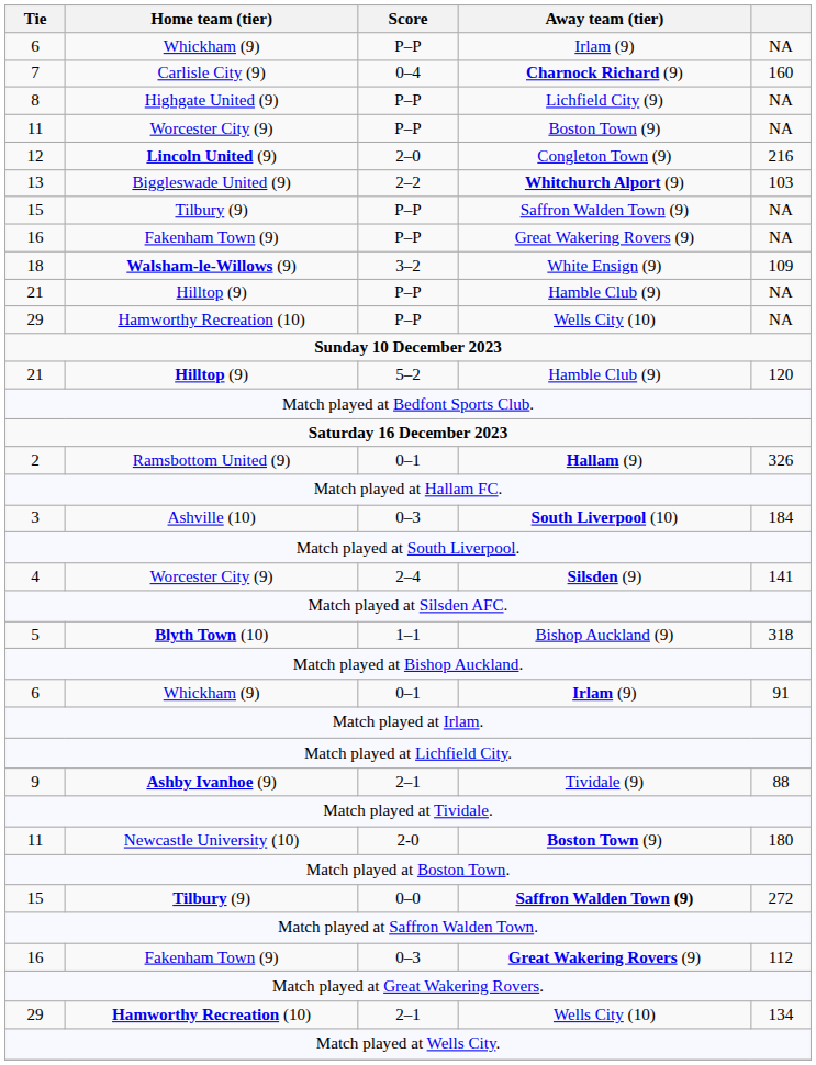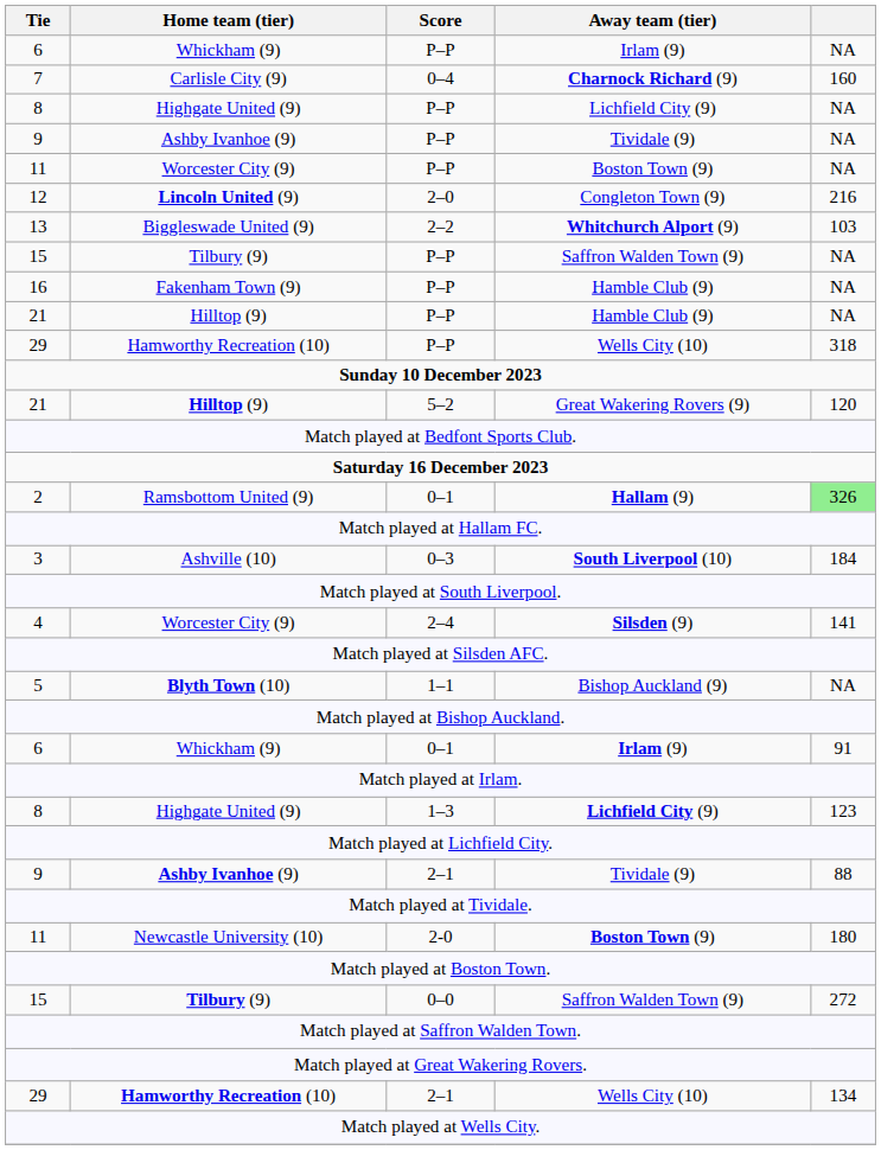 <table class="wikitable" style="width:700px;text-align:center;font-size:90%">
 <tr>
 <th scope="col" style="width: 7.50%">Tie</th>
 <th scope="col" style="width:36.25%">Home team (tier)</th>
 <th scope="col" style="width:12.50%">Score</th>
 <th scope="col" style="width:36.25%">Away team (tier)</th>
 <th scope="col" style="width: 7.50%"></th>
 </tr>
 <tr>
 <td>6</td>
 <td><a href='#'>Whickham</a> (9)</td>
 <td>P–P</td>
 <td><a href='#'>Irlam</a> (9)</td>
 <td>NA</td>
 </tr>
 <tr>
 <td>7</td>
 <td><a href='#'>Carlisle City</a> (9)</td>
 <td>0–4</td>
 <td><strong><a href='#'>Charnock Richard</a></strong> (9)</td>
 <td>160</td>
 </tr>
 <tr>
 <td>8</td>
 <td><a href='#'>Highgate United</a> (9)</td>
 <td>P–P</td>
 <td><a href='#'>Lichfield City</a> (9)</td>
+<td>NA</td>
+</tr>
+<tr>
+<td>9</td>
+<td><a href='#'>Ashby Ivanhoe</a> (9)</td>
+<td>P–P</td>
+<td><a href='#'>Tividale</a> (9)</td>
 <td>NA</td>
 </tr>
 <tr>
 <td>11</td>
 <td><a href='#'>Worcester City</a> (9)</td>
 <td>P–P</td>
 <td><a href='#'>Boston Town</a> (9)</td>
 <td>NA</td>
 </tr>
 <tr>
 <td>12</td>
 <td><strong><a href='#'>Lincoln United</a></strong> (9)</td>
 <td>2–0</td>
 <td><a href='#'>Congleton Town</a> (9)</td>
 <td>216</td>
 </tr>
 <tr>
 <td>13</td>
 <td><a href='#'>Biggleswade United</a> (9)</td>
 <td>2–2 </td>
 <td><strong><a href='#'>Whitchurch Alport</a></strong> (9)</td>
 <td>103</td>
 </tr>
 <tr>
 <td>15</td>
 <td><a href='#'>Tilbury</a> (9)</td>
 <td>P–P</td>
 <td><a href='#'>Saffron Walden Town</a> (9)</td>
 <td>NA</td>
 </tr>
 <tr>
 <td>16</td>
 <td><a href='#'>Fakenham Town</a> (9)</td>
 <td>P–P</td>
-<td><a href='#'>Great Wakering Rovers</a> (9)</td>
+<td><a href='#'>Hamble Club</a> (9)</td>
 <td>NA</td>
-</tr>
-<tr>
-<td>18</td>
-<td><strong><a href='#'>Walsham-le-Willows</a></strong> (9)</td>
-<td>3–2</td>
-<td><a href='#'>White Ensign</a> (9)</td>
-<td>109</td>
 </tr>
 <tr>
 <td>21</td>
 <td><a href='#'>Hilltop</a> (9)</td>
 <td>P–P</td>
 <td><a href='#'>Hamble Club</a> (9)</td>
 <td>NA</td>
 </tr>
 <tr>
 <td>29</td>
 <td><a href='#'>Hamworthy Recreation</a> (10)</td>
 <td>P–P</td>
 <td><a href='#'>Wells City</a> (10)</td>
-<td>NA</td>
+<td>318</td>
 </tr>
 <tr>
 <td colspan="5"><strong>Sunday 10 December 2023</strong></td>
 </tr>
 <tr>
 <td>21</td>
 <td><strong><a href='#'>Hilltop</a></strong> (9)</td>
 <td>5–2</td>
-<td><a href='#'>Hamble Club</a> (9)</td>
+<td><a href='#'>Great Wakering Rovers</a> (9)</td>
 <td>120</td>
 </tr>
 <tr>
 <td colspan="5" style="background:GhostWhite;height:20px;text-align:center">Match played at <a href='#'>Bedfont Sports Club</a>.</td>
 </tr>
 <tr>
 <td colspan="5"><strong>Saturday 16 December 2023</strong></td>
 </tr>
 <tr>
 <td>2</td>
 <td><a href='#'>Ramsbottom United</a> (9)</td>
 <td>0–1</td>
 <td><strong><a href='#'>Hallam</a></strong> (9)</td>
-<td>326</td>
+<td style="background: lightgreen;">326</td>
 </tr>
 <tr>
 <td colspan="5" style="background:GhostWhite;height:20px;text-align:center">Match played at <a href='#'>Hallam FC</a>.</td>
 </tr>
 <tr>
 <td>3</td>
 <td><a href='#'>Ashville</a> (10)</td>
 <td>0–3</td>
 <td><strong><a href='#'>South Liverpool</a></strong> (10)</td>
 <td>184</td>
 </tr>
 <tr>
 <td colspan="5" style="background:GhostWhite;height:20px;text-align:center">Match played at <a href='#'>South Liverpool</a>.</td>
 </tr>
 <tr>
 <td>4</td>
 <td><a href='#'>Worcester City</a> (9)</td>
 <td>2–4</td>
 <td><strong><a href='#'>Silsden</a></strong> (9)</td>
 <td>141</td>
 </tr>
 <tr>
 <td colspan="5" style="background:GhostWhite;height:20px;text-align:center">Match played at <a href='#'>Silsden AFC</a>.</td>
 </tr>
 <tr>
 <td>5</td>
 <td><strong><a href='#'>Blyth Town</a></strong> (10)</td>
 <td>1–1 </td>
 <td><a href='#'>Bishop Auckland</a> (9)</td>
-<td>318</td>
+<td>NA</td>
 </tr>
 <tr>
 <td colspan="5" style="background:GhostWhite;height:20px;text-align:center">Match played at <a href='#'>Bishop Auckland</a>.</td>
 </tr>
 <tr>
 <td>6</td>
 <td><a href='#'>Whickham</a> (9)</td>
 <td>0–1</td>
 <td><strong><a href='#'>Irlam</a></strong> (9)</td>
 <td>91</td>
 </tr>
 <tr>
 <td colspan="5" style="background:GhostWhite;height:20px;text-align:center">Match played at <a href='#'>Irlam</a>.</td>
+</tr>
+<tr>
+<td>8</td>
+<td><a href='#'>Highgate United</a> (9)</td>
+<td>1–3</td>
+<td><strong><a href='#'>Lichfield City</a></strong> (9)</td>
+<td>123</td>
 </tr>
 <tr>
 <td colspan="5" style="background:GhostWhite;height:20px;text-align:center">Match played at <a href='#'>Lichfield City</a>.</td>
 </tr>
 <tr>
 <td>9</td>
 <td><strong><a href='#'>Ashby Ivanhoe</a></strong> (9)</td>
 <td>2–1</td>
 <td><a href='#'>Tividale</a> (9)</td>
 <td>88</td>
 </tr>
 <tr>
 <td colspan="5" style="background:GhostWhite;height:20px;text-align:center">Match played at <a href='#'>Tividale</a>.</td>
 </tr>
 <tr>
 <td>11</td>
 <td><a href='#'>Newcastle University</a> (10)</td>
 <td>2-0</td>
 <td><strong><a href='#'>Boston Town</a></strong> (9)</td>
 <td>180</td>
 </tr>
 <tr>
 <td colspan="5" style="background:GhostWhite;height:20px;text-align:center">Match played at <a href='#'>Boston Town</a>.</td>
 </tr>
 <tr>
 <td>15</td>
 <td><strong><a href='#'>Tilbury</a></strong> (9)</td>
 <td>0–0 </td>
-<td><strong><a href='#'>Saffron Walden Town</a> (9)</strong></td>
+<td><a href='#'>Saffron Walden Town</a> (9)</td>
 <td>272</td>
 </tr>
 <tr>
 <td colspan="5" style="background:GhostWhite;height:20px;text-align:center">Match played at <a href='#'>Saffron Walden Town</a>.</td>
-</tr>
-<tr>
-<td>16</td>
-<td><a href='#'>Fakenham Town</a> (9)</td>
-<td>0–3</td>
-<td><strong><a href='#'>Great Wakering Rovers</a></strong> (9)</td>
-<td>112</td>
 </tr>
 <tr>
 <td colspan="5" style="background:GhostWhite;height:20px;text-align:center">Match played at <a href='#'>Great Wakering Rovers</a>.</td>
 </tr>
 <tr>
 <td>29</td>
 <td><strong><a href='#'>Hamworthy Recreation</a></strong> (10)</td>
 <td>2–1</td>
 <td><a href='#'>Wells City</a> (10)</td>
 <td>134</td>
 </tr>
 <tr>
 <td colspan="5" style="background:GhostWhite;height:20px;text-align:center">Match played at <a href='#'>Wells City</a>.</td>
 </tr>
 <tr>
 </tr>
 </table>
